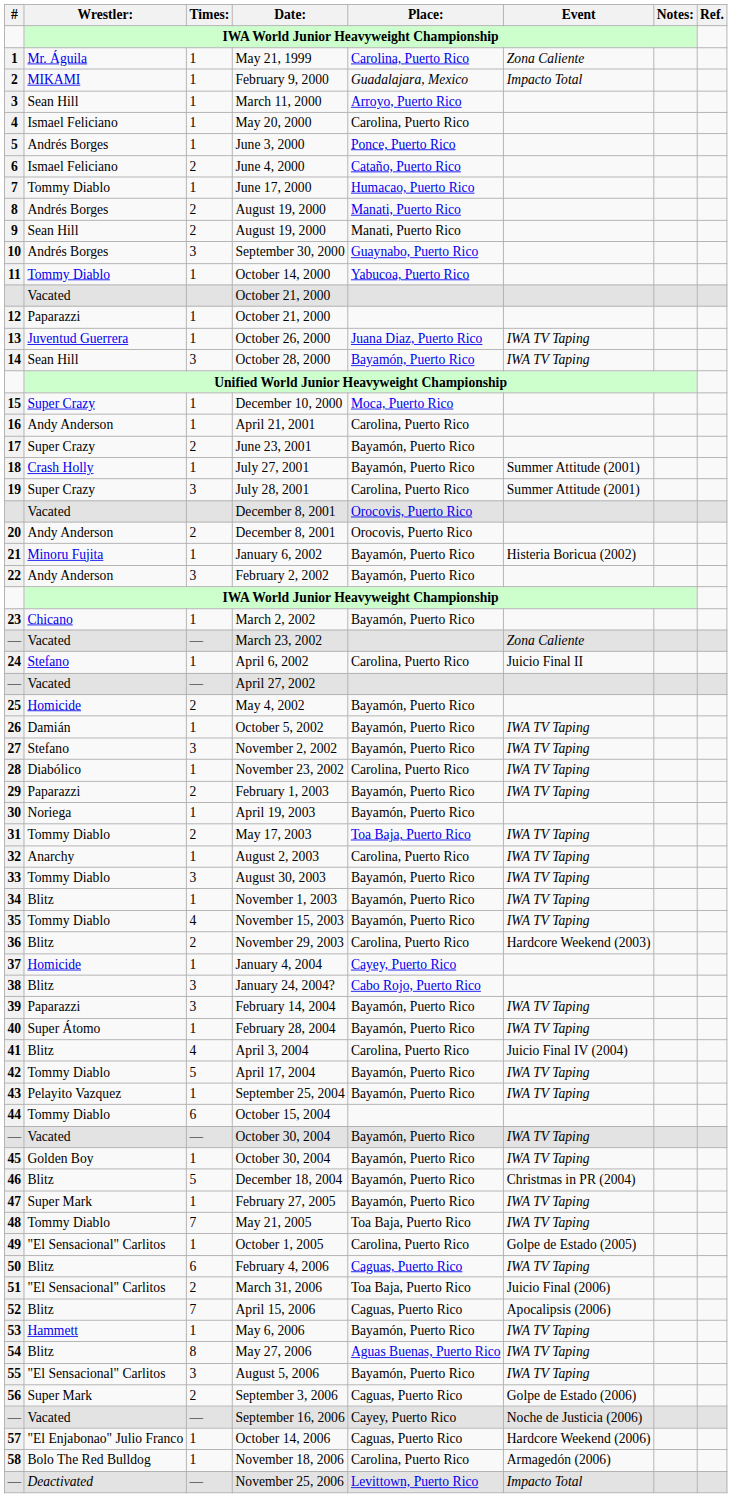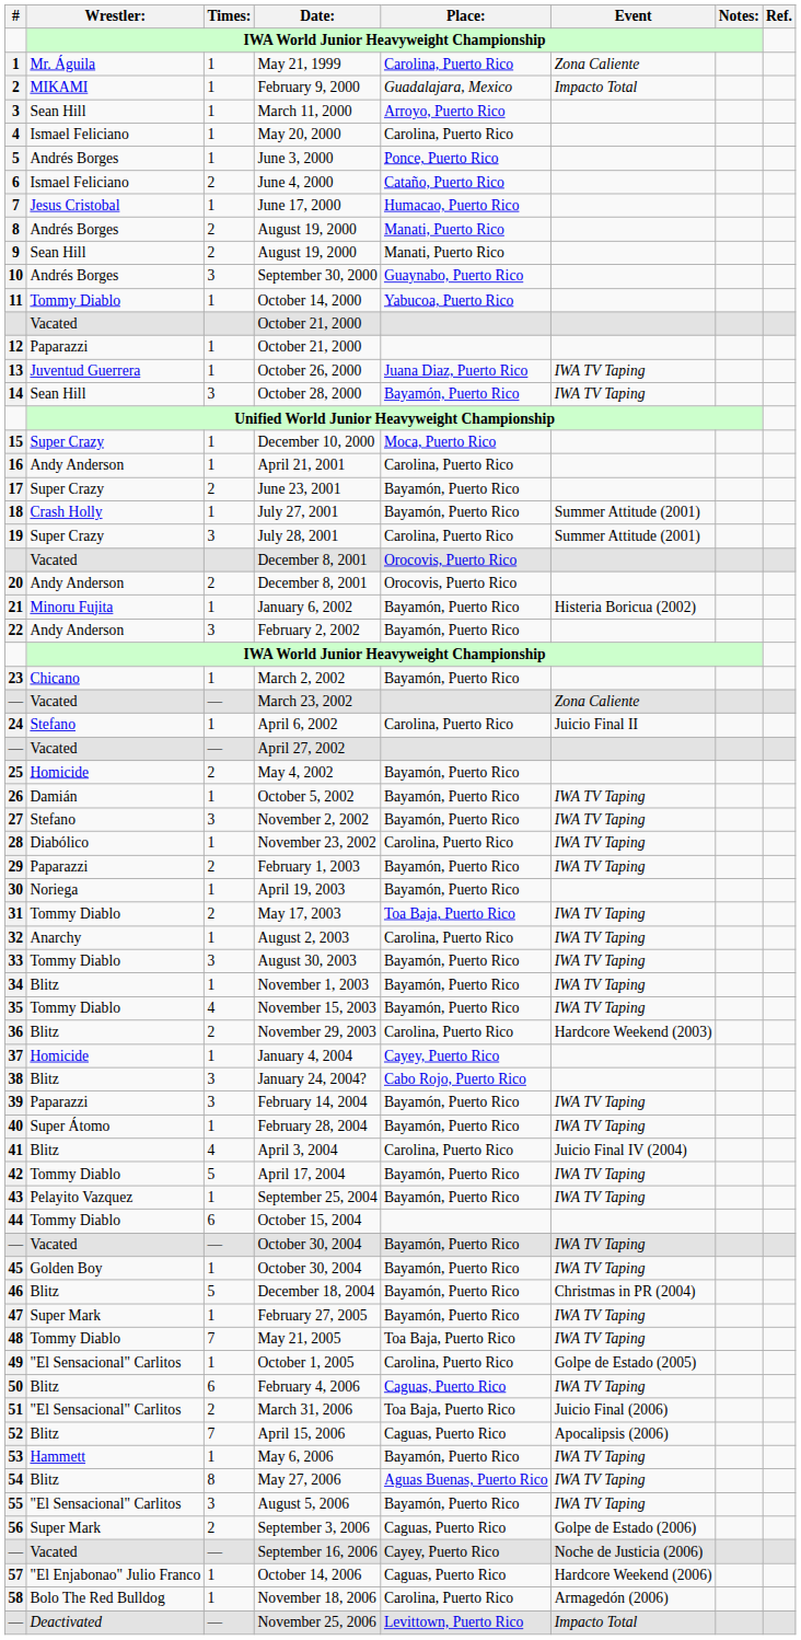 <table class="wikitable">
 <tr>
 <th>#</th>
 <th><strong>Wrestler:</strong></th>
 <th>Times:</th>
 <th>Date:</th>
 <th>Place:</th>
 <th>Event</th>
 <th>Notes:</th>
 <th>Ref.</th>
 </tr>
 <tr>
 <td></td>
 <td align="center" style="background: #ccffcc;" colspan="6"><strong>IWA World Junior Heavyweight Championship</strong></td>
 <td></td>
 </tr>
 <tr>
 <th>1</th>
 <td><a href='#'>Mr. Águila</a></td>
 <td>1</td>
 <td>May 21, 1999</td>
 <td><a href='#'>Carolina, Puerto Rico</a></td>
 <td><em>Zona Caliente</em></td>
 <td></td>
 <td></td>
 </tr>
 <tr>
 <th>2</th>
 <td><a href='#'>MIKAMI</a></td>
 <td>1</td>
 <td>February 9, 2000</td>
 <td><em>Guadalajara, Mexico</em></td>
 <td><em>Impacto Total</em></td>
 <td></td>
 <td></td>
 </tr>
 <tr>
 <th>3</th>
 <td>Sean Hill</td>
 <td>1</td>
 <td>March 11, 2000</td>
 <td><a href='#'>Arroyo, Puerto Rico</a></td>
 <td></td>
 <td></td>
 <td></td>
 </tr>
 <tr>
 <th>4</th>
 <td>Ismael Feliciano</td>
 <td>1</td>
 <td>May 20, 2000</td>
 <td>Carolina, Puerto Rico</td>
 <td></td>
 <td></td>
 <td></td>
 </tr>
 <tr>
 <th>5</th>
 <td>Andrés Borges</td>
 <td>1</td>
 <td>June 3, 2000</td>
 <td><a href='#'>Ponce, Puerto Rico</a></td>
 <td></td>
 <td></td>
 <td></td>
 </tr>
 <tr>
 <th>6</th>
 <td>Ismael Feliciano</td>
 <td>2</td>
 <td>June 4, 2000</td>
 <td><a href='#'>Cataño, Puerto Rico</a></td>
 <td></td>
 <td></td>
 <td></td>
 </tr>
 <tr>
 <th>7</th>
-<td>Tommy Diablo</td>
+<td><a href='#'>Jesus Cristobal</a></td>
 <td>1</td>
 <td>June 17, 2000</td>
 <td><a href='#'>Humacao, Puerto Rico</a></td>
 <td></td>
 <td></td>
 <td></td>
 </tr>
 <tr>
 <th>8</th>
 <td>Andrés Borges</td>
 <td>2</td>
 <td>August 19, 2000</td>
 <td><a href='#'>Manati, Puerto Rico</a></td>
 <td></td>
 <td></td>
 <td></td>
 </tr>
 <tr>
 <th>9</th>
 <td>Sean Hill</td>
 <td>2</td>
 <td>August 19, 2000</td>
 <td>Manati, Puerto Rico</td>
 <td></td>
 <td></td>
 <td></td>
 </tr>
 <tr>
 <th>10</th>
 <td>Andrés Borges</td>
 <td>3</td>
 <td>September 30, 2000</td>
 <td><a href='#'>Guaynabo, Puerto Rico</a></td>
 <td></td>
 <td></td>
 <td></td>
 </tr>
 <tr>
 <th>11</th>
 <td><a href='#'>Tommy Diablo</a></td>
 <td>1</td>
 <td>October 14, 2000</td>
 <td><a href='#'>Yabucoa, Puerto Rico</a></td>
 <td></td>
 <td></td>
 <td></td>
 </tr>
 <tr bgcolor=#e3e3e3>
 <td></td>
 <td>Vacated</td>
 <td></td>
 <td>October 21, 2000</td>
 <td></td>
 <td></td>
 <td></td>
 <td></td>
 </tr>
 <tr>
 <th>12</th>
 <td>Paparazzi</td>
 <td>1</td>
 <td>October 21, 2000</td>
 <td></td>
 <td></td>
 <td></td>
 <td></td>
 </tr>
 <tr>
 <th>13</th>
 <td><a href='#'>Juventud Guerrera</a></td>
 <td>1</td>
 <td>October 26, 2000</td>
 <td><a href='#'>Juana Diaz, Puerto Rico</a></td>
 <td><em>IWA TV Taping</em></td>
 <td></td>
 <td></td>
 </tr>
 <tr>
 <th>14</th>
 <td>Sean Hill</td>
 <td>3</td>
 <td>October 28, 2000</td>
 <td><a href='#'>Bayamón, Puerto Rico</a></td>
 <td><em>IWA TV Taping</em></td>
 <td></td>
 <td></td>
 </tr>
 <tr>
 <td></td>
 <td align="center" style="background: #ccffcc;" colspan="6"><strong>Unified World Junior Heavyweight Championship</strong></td>
 <td></td>
 </tr>
 <tr>
 <th>15</th>
 <td><a href='#'>Super Crazy</a></td>
 <td>1</td>
 <td>December 10, 2000</td>
 <td><a href='#'>Moca, Puerto Rico</a></td>
 <td></td>
 <td></td>
 <td></td>
 </tr>
 <tr>
 <th>16</th>
 <td>Andy Anderson</td>
 <td>1</td>
 <td>April 21, 2001</td>
 <td>Carolina, Puerto Rico</td>
 <td></td>
 <td></td>
 <td></td>
 </tr>
 <tr>
 <th>17</th>
 <td>Super Crazy</td>
 <td>2</td>
 <td>June 23, 2001</td>
 <td>Bayamón, Puerto Rico</td>
 <td></td>
 <td></td>
 <td></td>
 </tr>
 <tr>
 <th>18</th>
 <td><a href='#'>Crash Holly</a></td>
 <td>1</td>
 <td>July 27, 2001</td>
 <td>Bayamón, Puerto Rico</td>
 <td>Summer Attitude (2001)</td>
 <td></td>
 <td></td>
 </tr>
 <tr>
 <th>19</th>
 <td>Super Crazy</td>
 <td>3</td>
 <td>July 28, 2001</td>
 <td>Carolina, Puerto Rico</td>
 <td>Summer Attitude (2001)</td>
 <td></td>
 <td></td>
 </tr>
 <tr bgcolor=#e3e3e3>
 <td></td>
 <td>Vacated</td>
 <td></td>
 <td>December 8, 2001</td>
 <td><a href='#'>Orocovis, Puerto Rico</a></td>
 <td></td>
 <td></td>
 <td></td>
 </tr>
 <tr>
 <th>20</th>
 <td>Andy Anderson</td>
 <td>2</td>
 <td>December 8, 2001</td>
 <td>Orocovis, Puerto Rico</td>
 <td></td>
 <td></td>
 <td></td>
 </tr>
 <tr>
 <th>21</th>
 <td><a href='#'>Minoru Fujita</a></td>
 <td>1</td>
 <td>January 6, 2002</td>
 <td>Bayamón, Puerto Rico</td>
 <td>Histeria Boricua (2002)</td>
 <td></td>
 <td></td>
 </tr>
 <tr>
 <th>22</th>
 <td>Andy Anderson</td>
 <td>3</td>
 <td>February 2, 2002</td>
 <td>Bayamón, Puerto Rico</td>
 <td></td>
 <td></td>
 <td></td>
 </tr>
 <tr>
 <td></td>
 <td align="center" style="background: #ccffcc;" colspan="6"><strong>IWA World Junior Heavyweight Championship</strong></td>
 <td></td>
 </tr>
 <tr>
 <th>23</th>
 <td><a href='#'>Chicano</a></td>
 <td>1</td>
 <td>March 2, 2002</td>
 <td>Bayamón, Puerto Rico</td>
 <td></td>
 <td></td>
 <td></td>
 </tr>
 <tr bgcolor=#e3e3e3>
 <td>—</td>
 <td>Vacated</td>
 <td>—</td>
 <td>March 23, 2002</td>
 <td></td>
 <td><em>Zona Caliente</em></td>
 <td></td>
 <td></td>
 </tr>
 <tr>
 <th>24</th>
 <td><a href='#'>Stefano</a></td>
 <td>1</td>
 <td>April 6, 2002</td>
 <td>Carolina, Puerto Rico</td>
 <td>Juicio Final II</td>
 <td></td>
 <td></td>
 </tr>
 <tr bgcolor=#e3e3e3>
 <td>—</td>
 <td>Vacated</td>
 <td>—</td>
 <td>April 27, 2002</td>
 <td></td>
 <td></td>
 <td></td>
 <td></td>
 </tr>
 <tr>
 <th>25</th>
 <td><a href='#'>Homicide</a></td>
 <td>2</td>
 <td>May 4, 2002</td>
 <td>Bayamón, Puerto Rico</td>
 <td></td>
 <td></td>
 <td></td>
 </tr>
 <tr>
 <th>26</th>
 <td>Damián</td>
 <td>1</td>
 <td>October 5, 2002</td>
 <td>Bayamón, Puerto Rico</td>
 <td><em>IWA TV Taping</em></td>
 <td></td>
 <td></td>
 </tr>
 <tr>
 <th>27</th>
 <td>Stefano</td>
 <td>3</td>
 <td>November 2, 2002</td>
 <td>Bayamón, Puerto Rico</td>
 <td><em>IWA TV Taping</em></td>
 <td></td>
 <td></td>
 </tr>
 <tr>
 <th>28</th>
 <td>Diabólico</td>
 <td>1</td>
 <td>November 23, 2002</td>
 <td>Carolina, Puerto Rico</td>
 <td><em>IWA TV Taping</em></td>
 <td></td>
 <td></td>
 </tr>
 <tr>
 <th>29</th>
 <td>Paparazzi</td>
 <td>2</td>
 <td>February 1, 2003</td>
 <td>Bayamón, Puerto Rico</td>
 <td><em>IWA TV Taping</em></td>
 <td></td>
 <td></td>
 </tr>
 <tr>
 <th>30</th>
 <td>Noriega</td>
 <td>1</td>
 <td>April 19, 2003</td>
 <td>Bayamón, Puerto Rico</td>
 <td></td>
 <td></td>
 <td></td>
 </tr>
 <tr>
 <th>31</th>
 <td>Tommy Diablo</td>
 <td>2</td>
 <td>May 17, 2003</td>
 <td><a href='#'>Toa Baja, Puerto Rico</a></td>
 <td><em>IWA TV Taping</em></td>
 <td></td>
 <td></td>
 </tr>
 <tr>
 <th>32</th>
 <td>Anarchy</td>
 <td>1</td>
 <td>August 2, 2003</td>
 <td>Carolina, Puerto Rico</td>
 <td><em>IWA TV Taping</em></td>
 <td></td>
 <td></td>
 </tr>
 <tr>
 <th>33</th>
 <td>Tommy Diablo</td>
 <td>3</td>
 <td>August 30, 2003</td>
 <td>Bayamón, Puerto Rico</td>
 <td><em>IWA TV Taping</em></td>
 <td></td>
 <td></td>
 </tr>
 <tr>
 <th>34</th>
 <td>Blitz</td>
 <td>1</td>
 <td>November 1, 2003</td>
 <td>Bayamón, Puerto Rico</td>
 <td><em>IWA TV Taping</em></td>
 <td></td>
 <td></td>
 </tr>
 <tr>
 <th>35</th>
 <td>Tommy Diablo</td>
 <td>4</td>
 <td>November 15, 2003</td>
 <td>Bayamón, Puerto Rico</td>
 <td><em>IWA TV Taping</em></td>
 <td></td>
 <td></td>
 </tr>
 <tr>
 <th>36</th>
 <td>Blitz</td>
 <td>2</td>
 <td>November 29, 2003</td>
 <td>Carolina, Puerto Rico</td>
 <td>Hardcore Weekend (2003)</td>
 <td></td>
 <td></td>
 </tr>
 <tr>
 <th>37</th>
 <td><a href='#'>Homicide</a></td>
 <td>1</td>
 <td>January 4, 2004</td>
 <td><a href='#'>Cayey, Puerto Rico</a></td>
 <td></td>
 <td></td>
 <td></td>
 </tr>
 <tr>
 <th>38</th>
 <td>Blitz</td>
 <td>3</td>
 <td>January 24, 2004?</td>
 <td><a href='#'>Cabo Rojo, Puerto Rico</a></td>
 <td></td>
 <td></td>
 <td></td>
 </tr>
 <tr>
 <th>39</th>
 <td>Paparazzi</td>
 <td>3</td>
 <td>February 14, 2004</td>
 <td>Bayamón, Puerto Rico</td>
 <td><em>IWA TV Taping</em></td>
 <td></td>
 <td></td>
 </tr>
 <tr>
 <th>40</th>
 <td>Super Átomo</td>
 <td>1</td>
 <td>February 28, 2004</td>
 <td>Bayamón, Puerto Rico</td>
 <td><em>IWA TV Taping</em></td>
 <td></td>
 <td></td>
 </tr>
 <tr>
 <th>41</th>
 <td>Blitz</td>
 <td>4</td>
 <td>April 3, 2004</td>
 <td>Carolina, Puerto Rico</td>
 <td>Juicio Final IV (2004)</td>
 <td></td>
 <td></td>
 </tr>
 <tr>
 <th>42</th>
 <td>Tommy Diablo</td>
 <td>5</td>
 <td>April 17, 2004</td>
 <td>Bayamón, Puerto Rico</td>
 <td><em>IWA TV Taping</em></td>
 <td></td>
 <td></td>
 </tr>
 <tr>
 <th>43</th>
 <td>Pelayito Vazquez</td>
 <td>1</td>
 <td>September 25, 2004</td>
 <td>Bayamón, Puerto Rico</td>
 <td><em>IWA TV Taping</em></td>
 <td></td>
 <td></td>
 </tr>
 <tr>
 <th>44</th>
 <td>Tommy Diablo</td>
 <td>6</td>
 <td>October 15, 2004</td>
 <td></td>
 <td></td>
 <td></td>
 <td></td>
 </tr>
 <tr bgcolor=#e3e3e3>
 <td>—</td>
 <td>Vacated</td>
 <td>—</td>
 <td>October 30, 2004</td>
 <td>Bayamón, Puerto Rico</td>
 <td><em>IWA TV Taping</em></td>
 <td></td>
 <td></td>
 </tr>
 <tr>
 <th>45</th>
 <td>Golden Boy</td>
 <td>1</td>
 <td>October 30, 2004</td>
 <td>Bayamón, Puerto Rico</td>
 <td><em>IWA TV Taping</em></td>
 <td></td>
 <td></td>
 </tr>
 <tr>
 <th>46</th>
 <td>Blitz</td>
 <td>5</td>
 <td>December 18, 2004</td>
 <td>Bayamón, Puerto Rico</td>
 <td>Christmas in PR (2004)</td>
 <td></td>
 <td></td>
 </tr>
 <tr>
 <th>47</th>
 <td>Super Mark</td>
 <td>1</td>
 <td>February 27, 2005</td>
 <td>Bayamón, Puerto Rico</td>
 <td><em>IWA TV Taping</em></td>
 <td></td>
 <td></td>
 </tr>
 <tr>
 <th>48</th>
 <td>Tommy Diablo</td>
 <td>7</td>
 <td>May 21, 2005</td>
 <td>Toa Baja, Puerto Rico</td>
 <td><em>IWA TV Taping</em></td>
 <td></td>
 <td></td>
 </tr>
 <tr>
 <th>49</th>
 <td>"El Sensacional" Carlitos</td>
 <td>1</td>
 <td>October 1, 2005</td>
 <td>Carolina, Puerto Rico</td>
 <td>Golpe de Estado (2005)</td>
 <td></td>
 <td></td>
 </tr>
 <tr>
 <th>50</th>
 <td>Blitz</td>
 <td>6</td>
 <td>February 4, 2006</td>
 <td><a href='#'>Caguas, Puerto Rico</a></td>
 <td><em>IWA TV Taping</em></td>
 <td></td>
 <td></td>
 </tr>
 <tr>
 <th>51</th>
 <td>"El Sensacional" Carlitos</td>
 <td>2</td>
 <td>March 31, 2006</td>
 <td>Toa Baja, Puerto Rico</td>
 <td>Juicio Final (2006)</td>
 <td></td>
 <td></td>
 </tr>
 <tr>
 <th>52</th>
 <td>Blitz</td>
 <td>7</td>
 <td>April 15, 2006</td>
 <td>Caguas, Puerto Rico</td>
 <td>Apocalipsis (2006)</td>
 <td></td>
 <td></td>
 </tr>
 <tr>
 <th>53</th>
 <td><a href='#'>Hammett</a></td>
 <td>1</td>
 <td>May 6, 2006</td>
 <td>Bayamón, Puerto Rico</td>
 <td><em>IWA TV Taping</em></td>
 <td></td>
 <td></td>
 </tr>
 <tr>
 <th>54</th>
 <td>Blitz</td>
 <td>8</td>
 <td>May 27, 2006</td>
 <td><a href='#'>Aguas Buenas, Puerto Rico</a></td>
 <td><em>IWA TV Taping</em></td>
 <td></td>
 <td></td>
 </tr>
 <tr>
 <th>55</th>
 <td>"El Sensacional" Carlitos</td>
 <td>3</td>
 <td>August 5, 2006</td>
 <td>Bayamón, Puerto Rico</td>
 <td><em>IWA TV Taping</em></td>
 <td></td>
 <td></td>
 </tr>
 <tr>
 <th>56</th>
 <td>Super Mark</td>
 <td>2</td>
 <td>September 3, 2006</td>
 <td>Caguas, Puerto Rico</td>
 <td>Golpe de Estado (2006)</td>
 <td></td>
 <td></td>
 </tr>
 <tr bgcolor=#e3e3e3>
 <td>—</td>
 <td>Vacated</td>
 <td>—</td>
 <td>September 16, 2006</td>
 <td>Cayey, Puerto Rico</td>
 <td>Noche de Justicia (2006)</td>
 <td></td>
 <td></td>
 </tr>
 <tr>
 <th>57</th>
 <td>"El Enjabonao" Julio Franco</td>
 <td>1</td>
 <td>October 14, 2006</td>
 <td>Caguas, Puerto Rico</td>
 <td>Hardcore Weekend (2006)</td>
 <td></td>
 <td></td>
 </tr>
 <tr>
 <th>58</th>
 <td>Bolo The Red Bulldog</td>
 <td>1</td>
 <td>November 18, 2006</td>
 <td>Carolina, Puerto Rico</td>
 <td>Armagedón (2006)</td>
 <td></td>
 <td></td>
 </tr>
 <tr bgcolor=#e3e3e3>
 <td>—</td>
 <td><em>Deactivated</em></td>
 <td>—</td>
 <td>November 25, 2006</td>
 <td><a href='#'>Levittown, Puerto Rico</a></td>
 <td><em>Impacto Total</em></td>
 <td></td>
 <td></td>
 </tr>
 </table>
